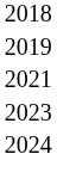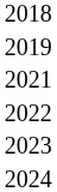 <table>
 <tr>
 <td align="center">2018</td>
 <td></td>
 <td></td>
 <td></td>
 </tr>
 <tr>
 <td align="center">2019</td>
 <td></td>
 <td></td>
 <td></td>
 </tr>
 <tr>
 <td align="center">2021</td>
 <td></td>
 <td></td>
 <td></td>
 </tr>
 <tr>
+<td align="center">2022</td>
+<td></td>
+<td></td>
+<td></td>
+</tr>
+<tr>
 <td align="center">2023</td>
 <td></td>
 <td></td>
 <td></td>
 </tr>
 <tr>
 <td align="center">2024</td>
 <td></td>
 <td></td>
 <td></td>
 </tr>
 </table>
